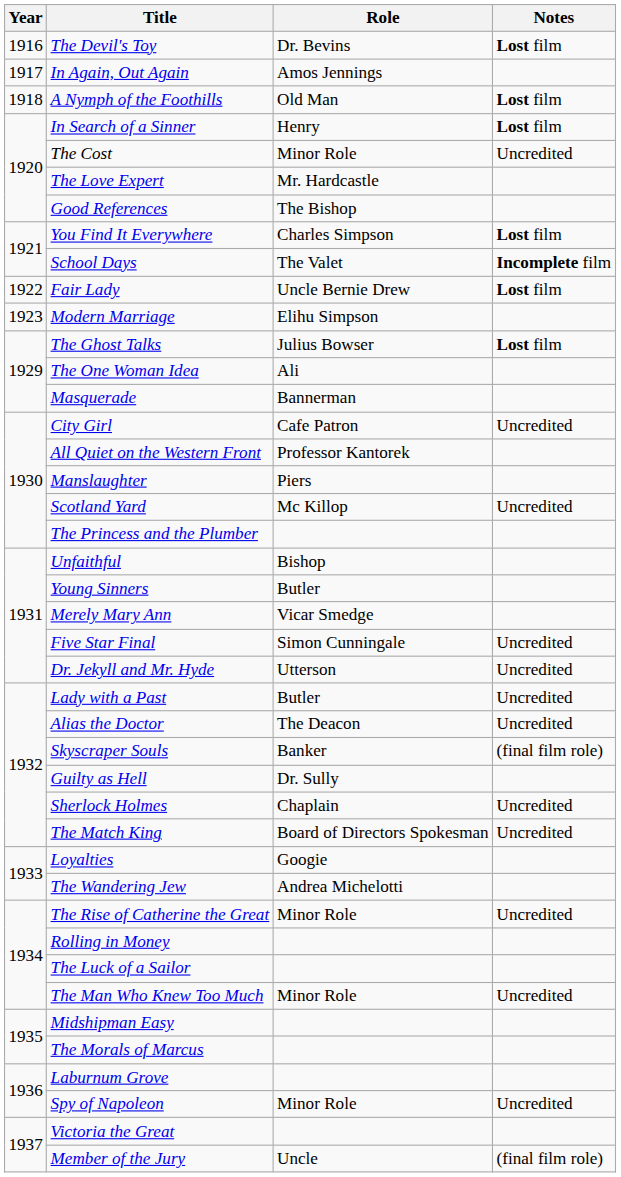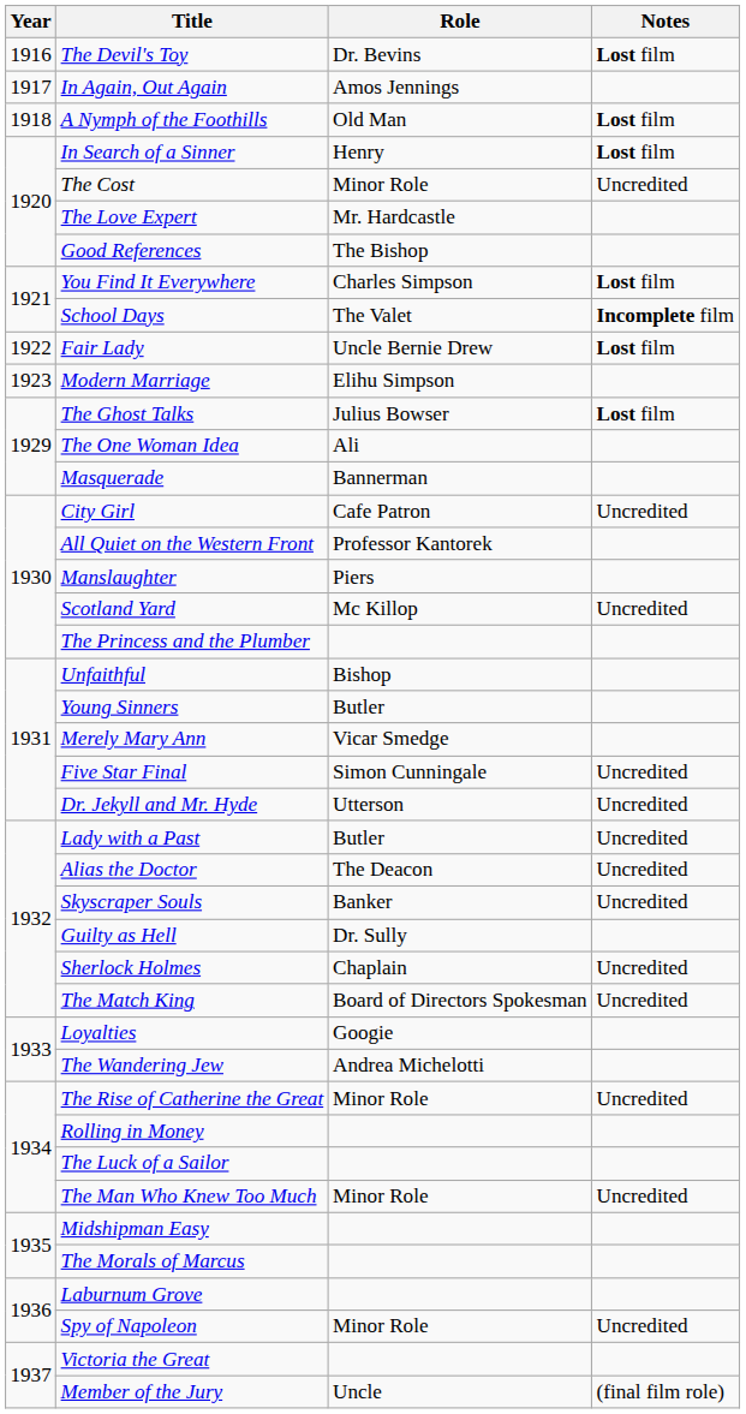 <table class="wikitable">
 <tr>
 <th>Year</th>
 <th>Title</th>
 <th>Role</th>
 <th>Notes</th>
 </tr>
 <tr>
 <td>1916</td>
 <td><em><a href='#'>The Devil's Toy</a></em></td>
 <td>Dr. Bevins</td>
 <td><strong>Lost</strong> film</td>
 </tr>
 <tr>
 <td>1917</td>
 <td><em><a href='#'>In Again, Out Again</a></em></td>
 <td>Amos Jennings</td>
 <td></td>
 </tr>
 <tr>
 <td>1918</td>
 <td><em><a href='#'>A Nymph of the Foothills</a></em></td>
 <td>Old Man</td>
 <td><strong>Lost</strong> film</td>
 </tr>
 <tr>
 <td rowspan=4>1920</td>
 <td><em><a href='#'>In Search of a Sinner</a></em></td>
 <td>Henry</td>
 <td><strong>Lost</strong> film</td>
 </tr>
 <tr>
 <td><em>The Cost</em></td>
 <td>Minor Role</td>
 <td>Uncredited</td>
 </tr>
 <tr>
 <td><em><a href='#'>The Love Expert</a></em></td>
 <td>Mr. Hardcastle</td>
 <td></td>
 </tr>
 <tr>
 <td><em><a href='#'>Good References</a></em></td>
 <td>The Bishop</td>
 <td></td>
 </tr>
 <tr>
 <td rowspan=2>1921</td>
 <td><em><a href='#'>You Find It Everywhere</a></em></td>
 <td>Charles Simpson</td>
 <td><strong>Lost</strong> film</td>
 </tr>
 <tr>
 <td><em><a href='#'>School Days</a></em></td>
 <td>The Valet</td>
 <td><strong>Incomplete</strong> film</td>
 </tr>
 <tr>
 <td>1922</td>
 <td><em><a href='#'>Fair Lady</a></em></td>
 <td>Uncle Bernie Drew</td>
 <td><strong>Lost</strong> film</td>
 </tr>
 <tr>
 <td>1923</td>
 <td><em><a href='#'>Modern Marriage</a></em></td>
 <td>Elihu Simpson</td>
 <td></td>
 </tr>
 <tr>
 <td rowspan=3>1929</td>
 <td><em><a href='#'>The Ghost Talks</a></em></td>
 <td>Julius Bowser</td>
 <td><strong>Lost</strong> film</td>
 </tr>
 <tr>
 <td><em><a href='#'>The One Woman Idea</a></em></td>
 <td>Ali</td>
 <td></td>
 </tr>
 <tr>
 <td><em><a href='#'>Masquerade</a></em></td>
 <td>Bannerman</td>
 <td></td>
 </tr>
 <tr>
 <td rowspan=5>1930</td>
 <td><em><a href='#'>City Girl</a></em></td>
 <td>Cafe Patron</td>
 <td>Uncredited</td>
 </tr>
 <tr>
 <td><em><a href='#'>All Quiet on the Western Front</a></em></td>
 <td>Professor Kantorek</td>
 <td></td>
 </tr>
 <tr>
 <td><em><a href='#'>Manslaughter</a></em></td>
 <td>Piers</td>
 <td></td>
 </tr>
 <tr>
 <td><em><a href='#'>Scotland Yard</a></em></td>
 <td>Mc Killop</td>
 <td>Uncredited</td>
 </tr>
 <tr>
 <td><em><a href='#'>The Princess and the Plumber</a></em></td>
 <td></td>
 <td></td>
 </tr>
 <tr>
 <td rowspan=5>1931</td>
 <td><em><a href='#'>Unfaithful</a></em></td>
 <td>Bishop</td>
 <td></td>
 </tr>
 <tr>
 <td><em><a href='#'>Young Sinners</a></em></td>
 <td>Butler</td>
 <td></td>
 </tr>
 <tr>
 <td><em><a href='#'>Merely Mary Ann</a></em></td>
 <td>Vicar Smedge</td>
 <td></td>
 </tr>
 <tr>
 <td><em><a href='#'>Five Star Final</a></em></td>
 <td>Simon Cunningale</td>
 <td>Uncredited</td>
 </tr>
 <tr>
 <td><em><a href='#'>Dr. Jekyll and Mr. Hyde</a></em></td>
 <td>Utterson</td>
 <td>Uncredited</td>
 </tr>
 <tr>
 <td rowspan=6>1932</td>
 <td><em><a href='#'>Lady with a Past</a></em></td>
 <td>Butler</td>
 <td>Uncredited</td>
 </tr>
 <tr>
 <td><em><a href='#'>Alias the Doctor</a></em></td>
 <td>The Deacon</td>
 <td>Uncredited</td>
 </tr>
 <tr>
 <td><em><a href='#'>Skyscraper Souls</a></em></td>
 <td>Banker</td>
-<td>(final film role)</td>
+<td>Uncredited</td>
 </tr>
 <tr>
 <td><em><a href='#'>Guilty as Hell</a></em></td>
 <td>Dr. Sully</td>
 <td></td>
 </tr>
 <tr>
 <td><em><a href='#'>Sherlock Holmes</a></em></td>
 <td>Chaplain</td>
 <td>Uncredited</td>
 </tr>
 <tr>
 <td><em><a href='#'>The Match King</a></em></td>
 <td>Board of Directors Spokesman</td>
 <td>Uncredited</td>
 </tr>
 <tr>
 <td rowspan=2>1933</td>
 <td><em><a href='#'>Loyalties</a></em></td>
 <td>Googie</td>
 <td></td>
 </tr>
 <tr>
 <td><em><a href='#'>The Wandering Jew</a></em></td>
 <td>Andrea Michelotti</td>
 <td></td>
 </tr>
 <tr>
 <td rowspan=4>1934</td>
 <td><em><a href='#'>The Rise of Catherine the Great</a></em></td>
 <td>Minor Role</td>
 <td>Uncredited</td>
 </tr>
 <tr>
 <td><em><a href='#'>Rolling in Money</a></em></td>
 <td></td>
 <td></td>
 </tr>
 <tr>
 <td><em><a href='#'>The Luck of a Sailor</a></em></td>
 <td></td>
 <td></td>
 </tr>
 <tr>
 <td><em><a href='#'>The Man Who Knew Too Much</a></em></td>
 <td>Minor Role</td>
 <td>Uncredited</td>
 </tr>
 <tr>
 <td rowspan=2>1935</td>
 <td><em><a href='#'>Midshipman Easy</a></em></td>
 <td></td>
 <td></td>
 </tr>
 <tr>
 <td><em><a href='#'>The Morals of Marcus</a></em></td>
 <td></td>
 <td></td>
 </tr>
 <tr>
 <td rowspan=2>1936</td>
 <td><em><a href='#'>Laburnum Grove</a></em></td>
 <td></td>
 <td></td>
 </tr>
 <tr>
 <td><em><a href='#'>Spy of Napoleon</a></em></td>
 <td>Minor Role</td>
 <td>Uncredited</td>
 </tr>
 <tr>
 <td rowspan=2>1937</td>
 <td><em><a href='#'>Victoria the Great</a></em></td>
 <td></td>
 <td></td>
 </tr>
 <tr>
 <td><em><a href='#'>Member of the Jury</a></em></td>
 <td>Uncle</td>
 <td>(final film role)</td>
 </tr>
 </table>
